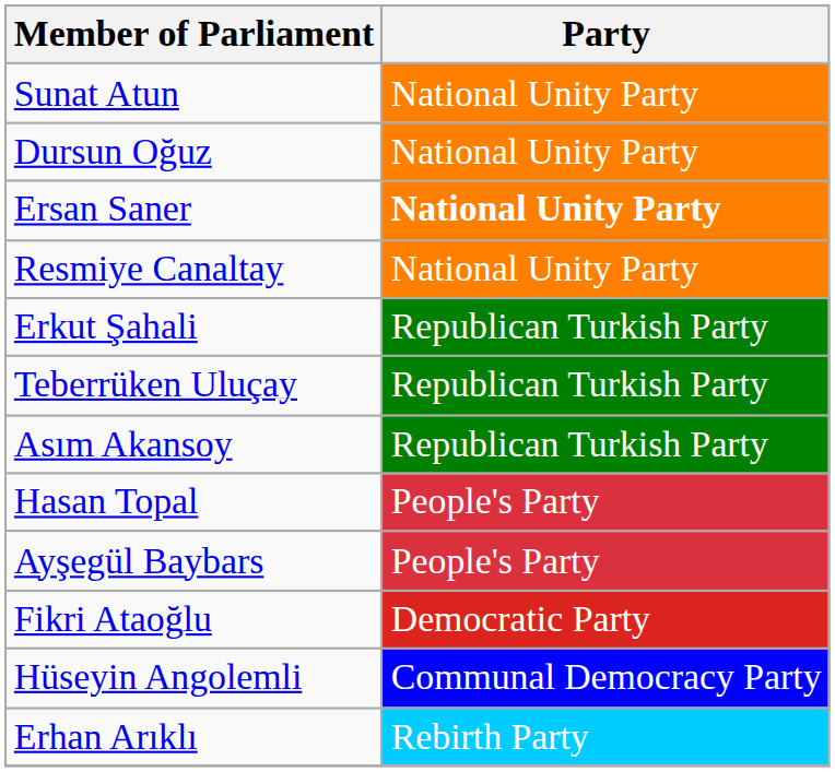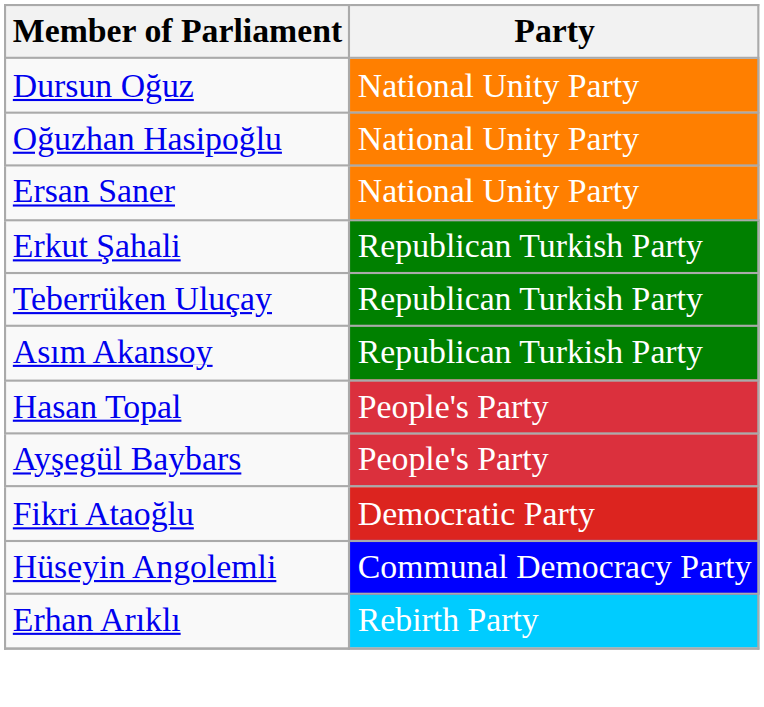 <table class="wikitable">
 <tr>
 <th>Member of Parliament</th>
 <th>Party</th>
 </tr>
 <tr>
-<td><a href='#'>Sunat Atun</a></td>
-<td style="background:#FF7F00; color:white">National Unity Party</td>
-</tr>
-<tr>
 <td><a href='#'>Dursun Oğuz</a></td>
 <td style="background:#FF7F00; color:white">National Unity Party</td>
 </tr>
 <tr>
-<td><a href='#'>Ersan Saner</a></td>
-<td style="background:#FF7F00; color:white"><strong>National Unity Party</strong></td>
+<td><a href='#'>Oğuzhan Hasipoğlu</a></td>
+<td style="background:#FF7F00; color:white">National Unity Party</td>
 </tr>
 <tr>
-<td><a href='#'>Resmiye Canaltay</a></td>
+<td><a href='#'>Ersan Saner</a></td>
 <td style="background:#FF7F00; color:white">National Unity Party</td>
 </tr>
 <tr>
 <td><a href='#'>Erkut Şahali</a></td>
 <td style="background:#008000; color:white">Republican Turkish Party</td>
 </tr>
 <tr>
 <td><a href='#'>Teberrüken Uluçay</a></td>
 <td style="background:#008000; color:white">Republican Turkish Party</td>
 </tr>
 <tr>
 <td><a href='#'>Asım Akansoy</a></td>
 <td style="background:#008000; color:white">Republican Turkish Party</td>
 </tr>
 <tr>
 <td><a href='#'>Hasan Topal</a></td>
 <td style="background:#DB303D; color:white">People's Party</td>
 </tr>
 <tr>
 <td><a href='#'>Ayşegül Baybars</a></td>
 <td style="background:#DB303D; color:white">People's Party</td>
 </tr>
 <tr>
 <td><a href='#'>Fikri Ataoğlu</a></td>
 <td style="background:#DC241f; color:white">Democratic Party</td>
 </tr>
 <tr>
 <td><a href='#'>Hüseyin Angolemli</a></td>
 <td style="background:#0000FF; color:white">Communal Democracy Party</td>
 </tr>
 <tr>
 <td><a href='#'>Erhan Arıklı</a></td>
 <td style="background:#00CCFF; color:white">Rebirth Party</td>
 </tr>
 <tr>
 </tr>
 </table>
